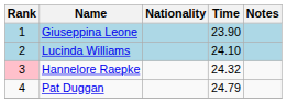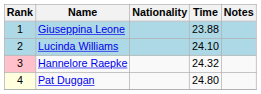 <table class="wikitable sortable" style="text-align:center">
 <tr>
 <th>Rank</th>
 <th>Name</th>
 <th>Nationality</th>
 <th>Time</th>
 <th>Notes</th>
 </tr>
 <tr bgcolor=lightblue>
 <td>1</td>
 <td align=left><a href='#'>Giuseppina Leone</a></td>
 <td align=left></td>
-<td>23.90</td>
+<td>23.88</td>
 <td></td>
 </tr>
 <tr bgcolor=lightblue>
 <td>2</td>
 <td align=left><a href='#'>Lucinda Williams</a></td>
 <td align=left></td>
 <td>24.10</td>
 <td></td>
 </tr>
 <tr>
 <td style="background: pink;">3</td>
 <td align=left><a href='#'>Hannelore Raepke</a></td>
 <td align=left></td>
 <td>24.32</td>
 <td></td>
 </tr>
 <tr>
-<td>4</td>
+<td style="background: lightyellow;">4</td>
 <td align=left><a href='#'>Pat Duggan</a></td>
 <td align=left></td>
-<td>24.79</td>
+<td>24.80</td>
 <td></td>
 </tr>
 <tr>
 </tr>
 </table>
